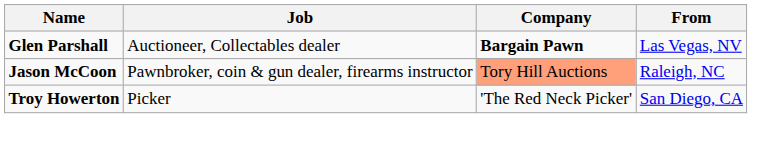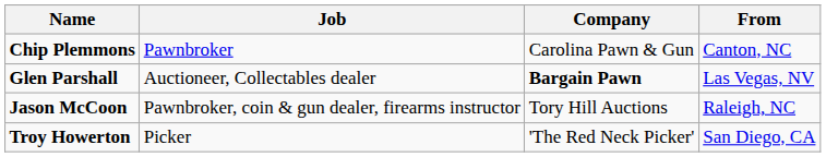 <table class="wikitable">
 <tr>
 <th>Name</th>
 <th>Job</th>
 <th>Company</th>
 <th>From</th>
+</tr>
+<tr>
+<td><strong>Chip Plemmons</strong></td>
+<td><a href='#'>Pawnbroker</a></td>
+<td>Carolina Pawn & Gun</td>
+<td><a href='#'>Canton, NC</a></td>
 </tr>
 <tr>
 <td><strong>Glen Parshall</strong></td>
 <td>Auctioneer, Collectables dealer</td>
 <td><strong>Bargain Pawn</strong></td>
 <td><a href='#'>Las Vegas, NV</a></td>
 </tr>
 <tr>
 <td><strong>Jason McCoon</strong></td>
 <td>Pawnbroker, coin & gun dealer, firearms instructor</td>
-<td style="background: lightsalmon;">Tory Hill Auctions</td>
+<td>Tory Hill Auctions</td>
 <td><a href='#'>Raleigh, NC</a></td>
 </tr>
 <tr>
 <td><strong>Troy Howerton</strong></td>
 <td>Picker</td>
 <td>'The Red Neck Picker'</td>
 <td><a href='#'>San Diego, CA</a></td>
 </tr>
 </table>
